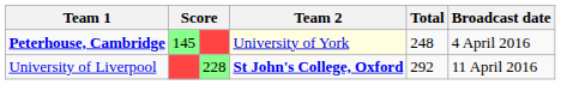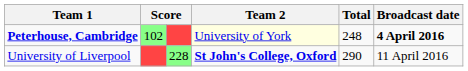 <table class="wikitable">
 <tr>
 <th>Team 1</th>
 <th colspan=2>Score</th>
 <th>Team 2</th>
 <th>Total</th>
 <th>Broadcast date</th>
 </tr>
 <tr>
 <td><strong><a href='#'>Peterhouse, Cambridge</a></strong></td>
-<td style="background:#88ff88">145</td>
+<td style="background:#88ff88">102</td>
 <td style="background:#f44;"></td>
 <td style="background: lightyellow;"><a href='#'>University of York</a></td>
 <td>248</td>
-<td>4 April 2016</td>
+<td><strong>4 April 2016</strong></td>
 </tr>
 <tr>
 <td><a href='#'>University of Liverpool</a></td>
 <td style="background:#f44;"></td>
 <td style="background:#88ff88">228</td>
 <td><strong><a href='#'>St John's College, Oxford</a></strong></td>
-<td>292</td>
+<td>290</td>
 <td>11 April 2016</td>
 </tr>
 </table>
